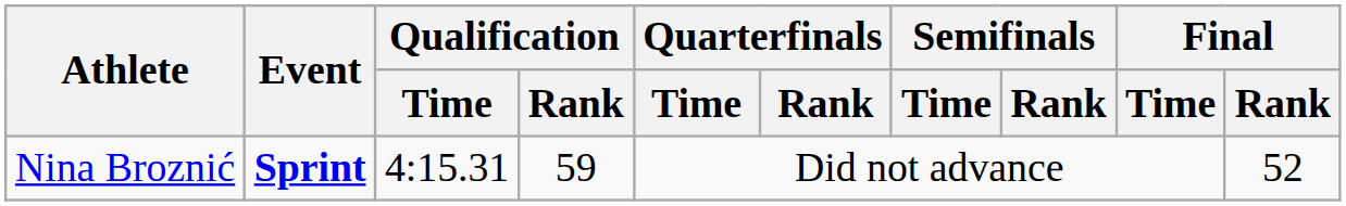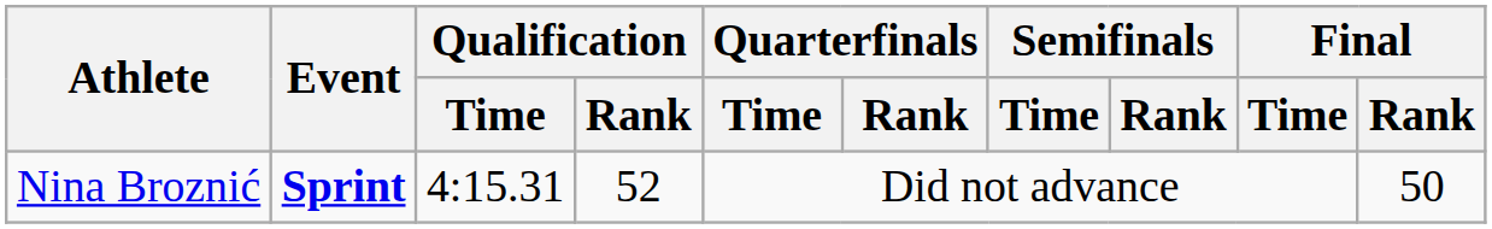 <table class="wikitable">
 <tr>
 <th rowspan="2">Athlete</th>
 <th rowspan="2">Event</th>
 <th colspan="2">Qualification</th>
 <th colspan="2">Quarterfinals</th>
 <th colspan="2">Semifinals</th>
 <th colspan="2">Final</th>
 </tr>
 <tr>
 <th>Time</th>
 <th>Rank</th>
 <th>Time</th>
 <th>Rank</th>
 <th>Time</th>
 <th>Rank</th>
 <th>Time</th>
 <th>Rank</th>
 </tr>
 <tr>
 <td><a href='#'>Nina Broznić</a></td>
 <td><strong><a href='#'>Sprint</a></strong></td>
 <td align="center">4:15.31</td>
-<td align="center">59</td>
+<td align="center">52</td>
 <td colspan="5" align="center">Did not advance</td>
-<td align="center">52</td>
+<td align="center">50</td>
 </tr>
 </table>
